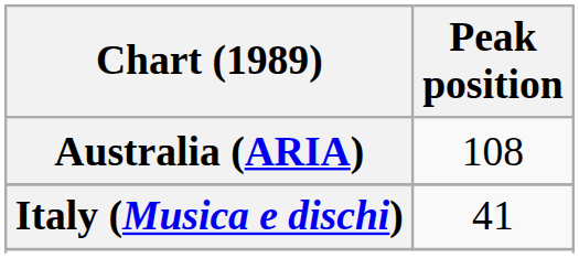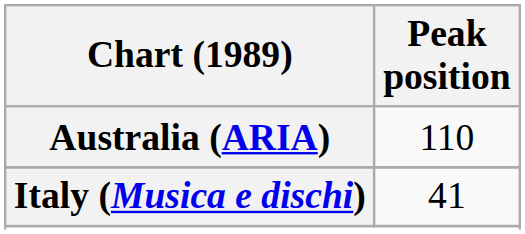 <table class="wikitable sortable plainrowheaders" style="text-align:center">
 <tr>
 <th scope="col">Chart (1989)</th>
 <th scope="col">Peak<br>position</th>
 </tr>
 <tr>
 <th scope="row">Australia  (<a href='#'>ARIA</a>)</th>
-<td>108</td>
+<td>110</td>
 </tr>
 <tr>
 </tr>
 <tr>
 <th scope="row">Italy (<em><a href='#'>Musica e dischi</a></em>)</th>
 <td>41</td>
 </tr>
 <tr>
 </tr>
 <tr>
 </tr>
 <tr>
 </tr>
 <tr>
 </tr>
 </table>
